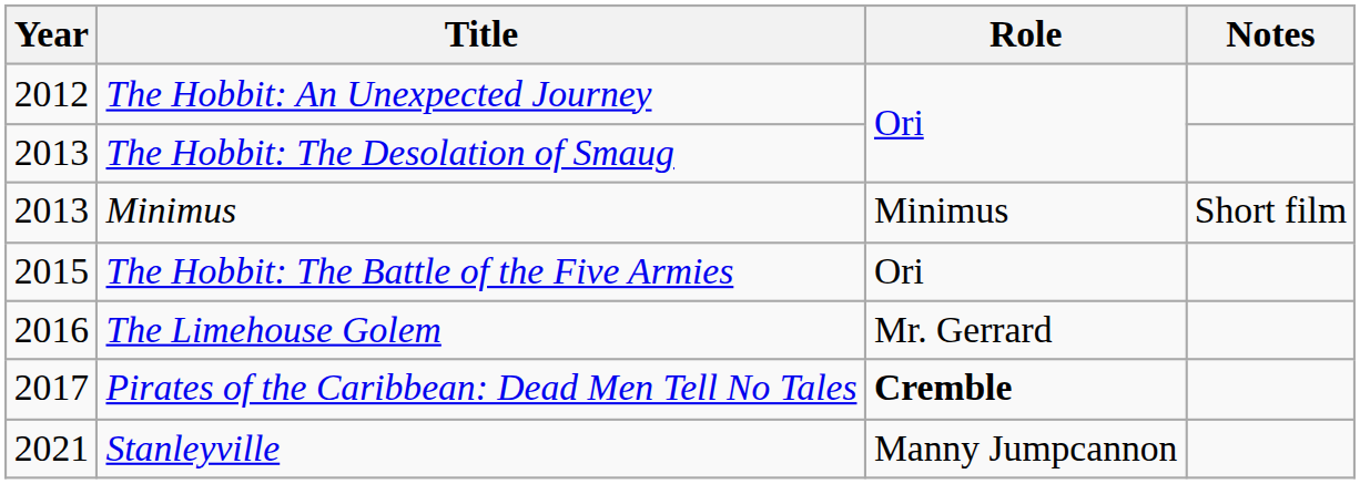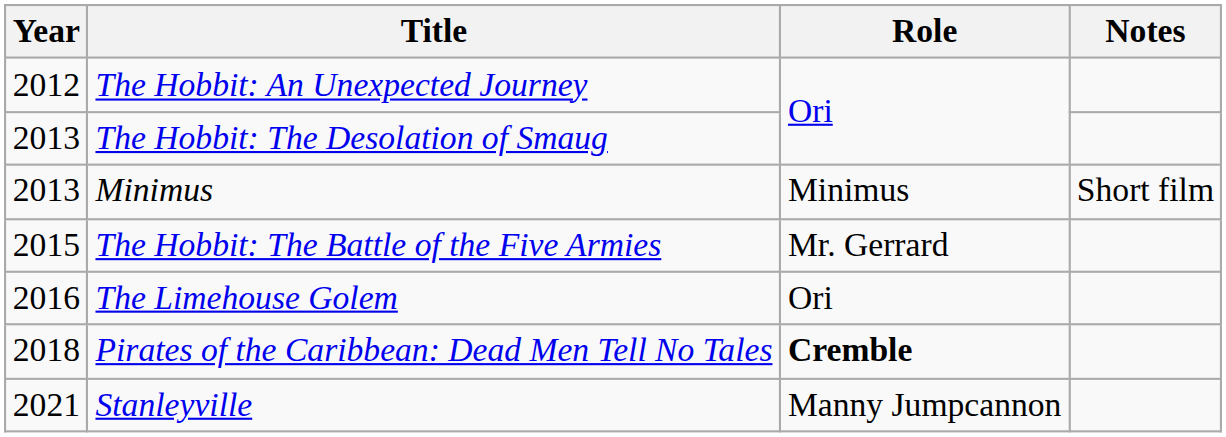 <table class=wikitable>
 <tr>
 <th>Year</th>
 <th>Title</th>
 <th>Role</th>
 <th>Notes</th>
 </tr>
 <tr>
 <td>2012</td>
 <td><em><a href='#'>The Hobbit: An Unexpected Journey</a></em></td>
 <td rowspan="2"><a href='#'>Ori</a></td>
 <td></td>
 </tr>
 <tr>
 <td>2013</td>
 <td><em><a href='#'>The Hobbit: The Desolation of Smaug</a></em></td>
 <td></td>
 </tr>
 <tr>
 <td>2013</td>
 <td><em>Minimus</em></td>
 <td>Minimus</td>
 <td>Short film</td>
 </tr>
 <tr>
 <td>2015</td>
 <td><em><a href='#'>The Hobbit: The Battle of the Five Armies</a></em></td>
-<td>Ori</td>
+<td>Mr. Gerrard</td>
 <td></td>
 </tr>
 <tr>
 <td>2016</td>
 <td><em><a href='#'>The Limehouse Golem</a></em></td>
-<td>Mr. Gerrard</td>
+<td>Ori</td>
 <td></td>
 </tr>
 <tr>
-<td>2017</td>
+<td>2018</td>
 <td><em><a href='#'>Pirates of the Caribbean: Dead Men Tell No Tales</a></em></td>
 <td><strong>Cremble</strong></td>
 <td></td>
 </tr>
 <tr>
 <td>2021</td>
 <td><em><a href='#'>Stanleyville</a></em></td>
 <td>Manny Jumpcannon</td>
 <td></td>
 </tr>
 </table>
